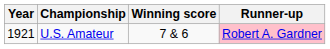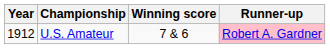 <table class="wikitable">
 <tr>
 <th>Year</th>
 <th>Championship</th>
 <th>Winning score</th>
 <th>Runner-up</th>
 </tr>
 <tr>
-<td>1921</td>
+<td>1912</td>
 <td><a href='#'>U.S. Amateur</a></td>
 <td align=center>7 & 6</td>
 <td style="background: pink;"> <a href='#'>Robert A. Gardner</a></td>
 </tr>
 </table>
